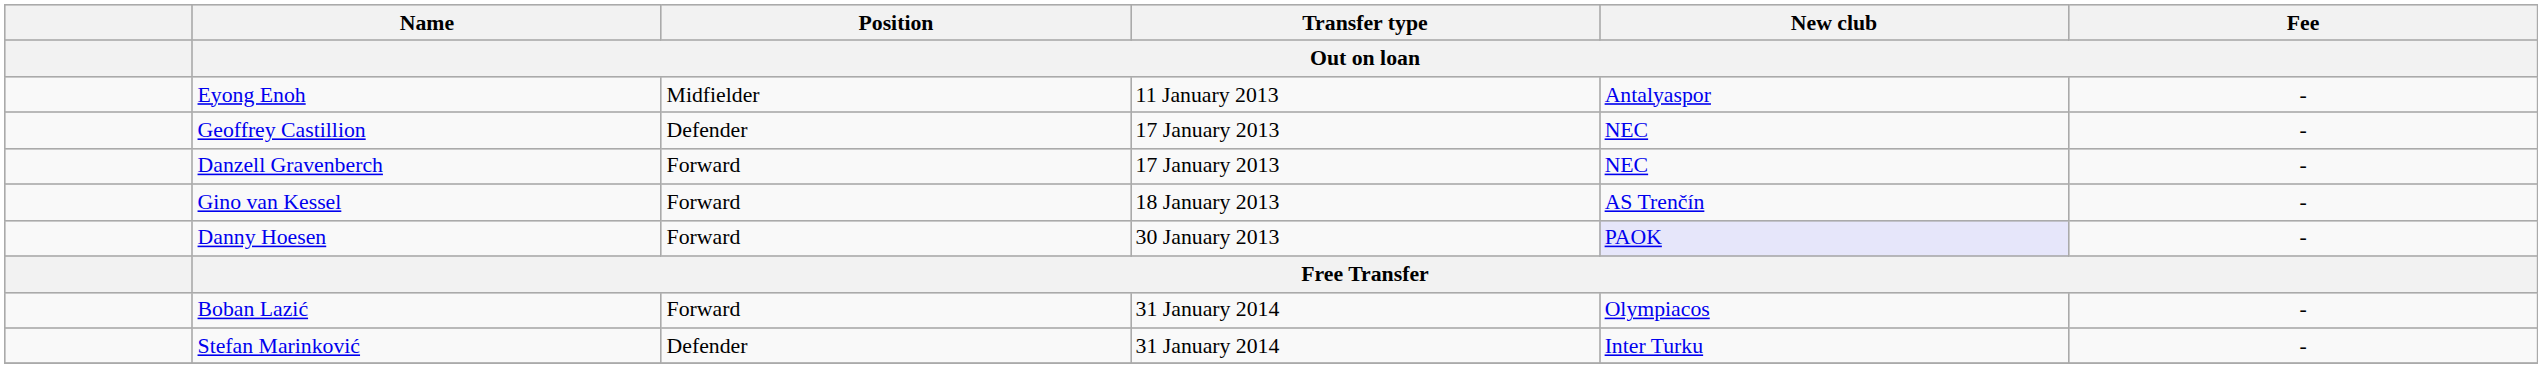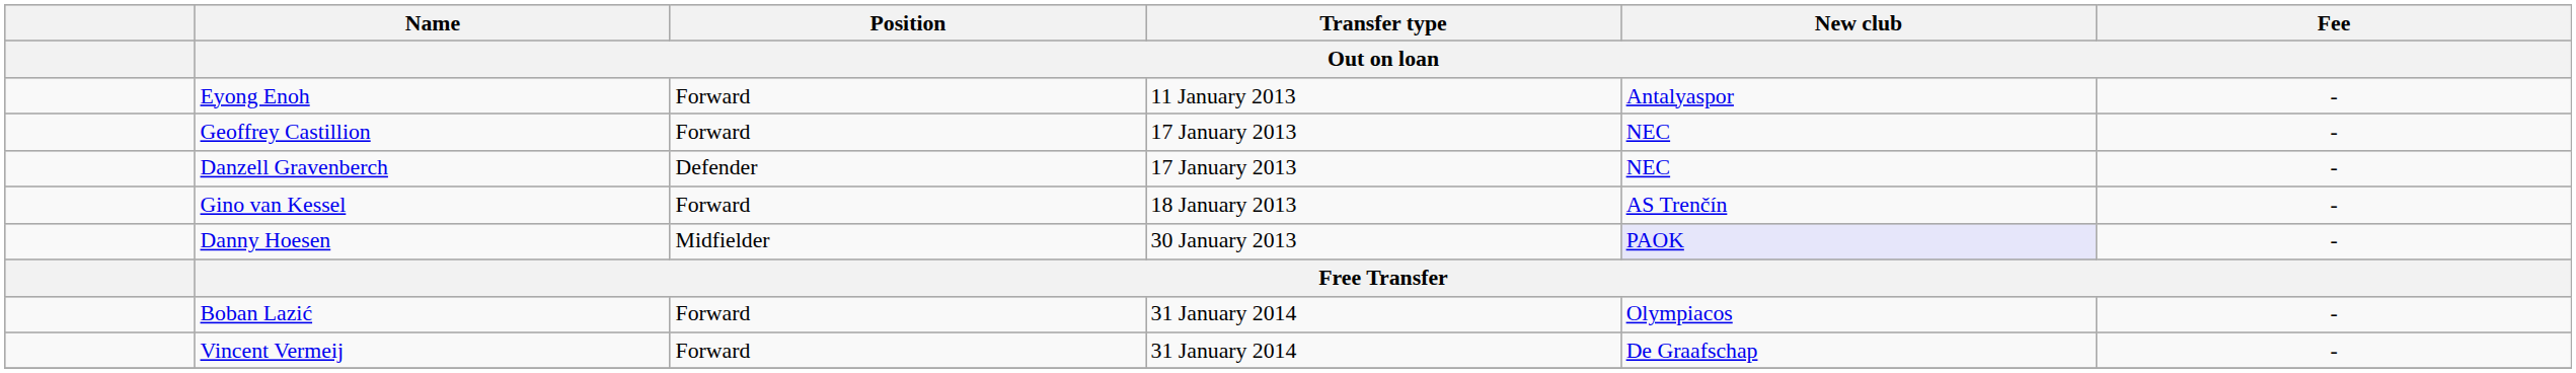 <table class="wikitable" style="width:100%; font-size:85%;">
 <tr>
 <th width="2%"></th>
 <th width="5%">Name</th>
 <th width="5%">Position</th>
 <th width="5%">Transfer type</th>
 <th width="5%">New club</th>
 <th width="5%">Fee</th>
 </tr>
 <tr>
 <th></th>
 <th colspan="5" align="center">Out on loan</th>
 </tr>
 <tr>
 <td align=center></td>
 <td align=left> <a href='#'>Eyong Enoh</a></td>
-<td align=left>Midfielder</td>
+<td align=left>Forward</td>
 <td align=left>11 January 2013</td>
 <td align=left> <a href='#'>Antalyaspor</a></td>
 <td align=center>-</td>
 </tr>
 <tr>
 <td align=center></td>
 <td align=left> <a href='#'>Geoffrey Castillion</a></td>
-<td align=left>Defender</td>
+<td align=left>Forward</td>
 <td align=left>17 January 2013</td>
 <td align=left> <a href='#'>NEC</a></td>
 <td align=center>-</td>
 </tr>
 <tr>
 <td align=center></td>
 <td align=left> <a href='#'>Danzell Gravenberch</a></td>
-<td align=left>Forward</td>
+<td align=left>Defender</td>
 <td align=left>17 January 2013</td>
 <td align=left> <a href='#'>NEC</a></td>
 <td align=center>-</td>
 </tr>
 <tr>
 <td align=center></td>
 <td align=left> <a href='#'>Gino van Kessel</a></td>
 <td align=left>Forward</td>
 <td align=left>18 January 2013</td>
 <td align=left> <a href='#'>AS Trenčín</a></td>
 <td align=center>-</td>
 </tr>
 <tr>
 <td align=center></td>
 <td align=left> <a href='#'>Danny Hoesen</a></td>
-<td align=left>Forward</td>
+<td align=left>Midfielder</td>
 <td align=left>30 January 2013</td>
 <td align=left style="background: lavender;"> <a href='#'>PAOK</a></td>
 <td align=center>-</td>
 </tr>
 <tr>
 <th></th>
 <th colspan="5" align="center">Free Transfer</th>
 </tr>
 <tr>
 <td align=center></td>
 <td align=left> <a href='#'>Boban Lazić</a></td>
 <td align=left>Forward</td>
 <td align=left>31 January 2014</td>
 <td align=left> <a href='#'>Olympiacos</a></td>
 <td align=center>-</td>
 </tr>
 <tr>
 <td align=center></td>
-<td align=left> <a href='#'>Stefan Marinković</a></td>
-<td align=left>Defender</td>
+<td align=left> <a href='#'>Vincent Vermeij</a></td>
+<td align=left>Forward</td>
 <td align=left>31 January 2014</td>
-<td align=left> <a href='#'>Inter Turku</a></td>
+<td align=left> <a href='#'>De Graafschap</a></td>
 <td align=center>-</td>
 </tr>
 <tr>
 </tr>
 </table>
